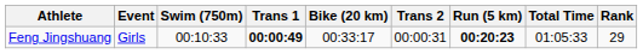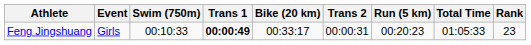 <table class="wikitable" style="font-size:90%;">
 <tr>
 <th>Athlete</th>
 <th>Event</th>
 <th>Swim (750m)</th>
 <th>Trans 1</th>
 <th>Bike (20 km)</th>
 <th>Trans 2</th>
 <th>Run (5 km)</th>
 <th>Total Time</th>
 <th>Rank</th>
 </tr>
 <tr align=center>
 <td align=left><a href='#'>Feng Jingshuang</a></td>
 <td align=left><a href='#'>Girls</a></td>
 <td>00:10:33</td>
 <td><strong>00:00:49</strong></td>
 <td>00:33:17</td>
 <td>00:00:31</td>
-<td><strong>00:20:23</strong></td>
+<td>00:20:23</td>
 <td>01:05:33</td>
-<td>29</td>
+<td>23</td>
 </tr>
 </table>
